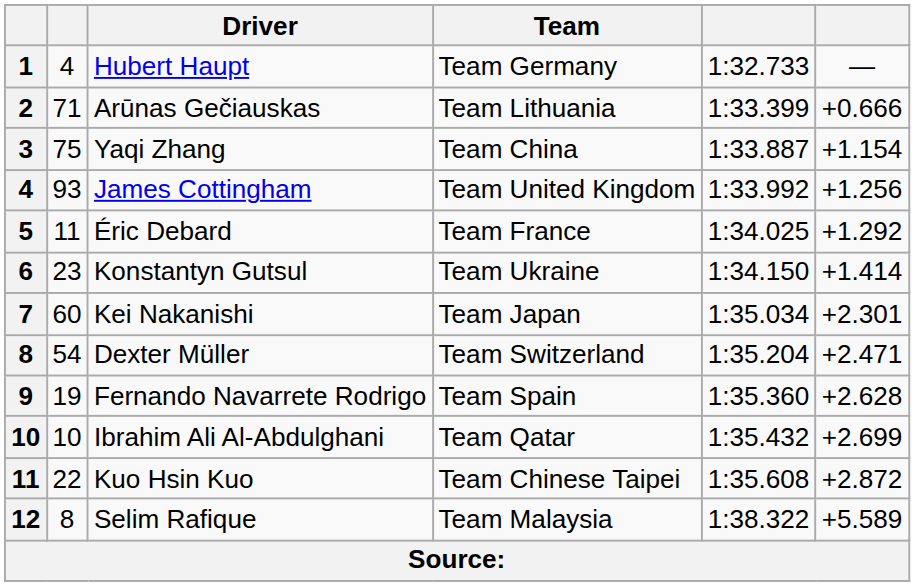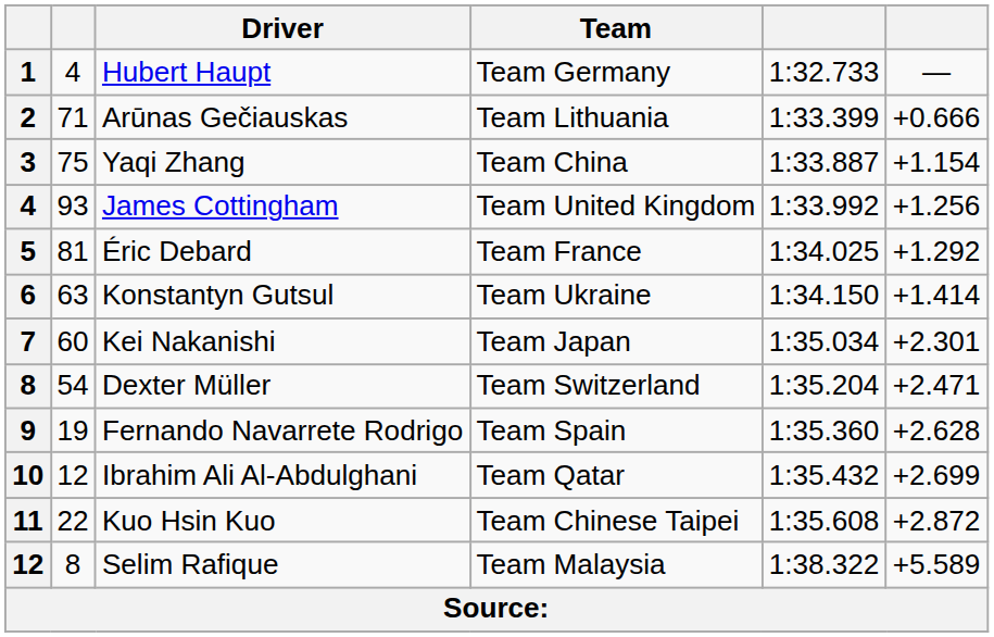 <table class="wikitable" style="font-size:85%;">
 <tr>
 <th scope="col"></th>
 <th scope="col"></th>
 <th scope="col">Driver</th>
 <th scope="col">Team</th>
 <th scope="col"></th>
 <th scope="col"></th>
 </tr>
 <tr>
 <th>1</th>
 <td align="middle">4</td>
 <td><a href='#'>Hubert Haupt</a></td>
 <td> Team Germany</td>
 <td>1:32.733</td>
 <td align="middle">—</td>
 </tr>
 <tr>
 <th>2</th>
 <td align="middle">71</td>
 <td>Arūnas Gečiauskas</td>
 <td> Team Lithuania</td>
 <td>1:33.399</td>
 <td>+0.666</td>
 </tr>
 <tr>
 <th>3</th>
 <td align="middle">75</td>
 <td>Yaqi Zhang</td>
 <td> Team China</td>
 <td>1:33.887</td>
 <td>+1.154</td>
 </tr>
 <tr>
 <th>4</th>
 <td align="middle">93</td>
 <td><a href='#'>James Cottingham</a></td>
 <td> Team United Kingdom</td>
 <td>1:33.992</td>
 <td>+1.256</td>
 </tr>
 <tr>
 <th>5</th>
-<td align="middle">11</td>
+<td align="middle">81</td>
 <td>Éric Debard</td>
 <td> Team France</td>
 <td>1:34.025</td>
 <td>+1.292</td>
 </tr>
 <tr>
 <th>6</th>
-<td align="middle">23</td>
+<td align="middle">63</td>
 <td>Konstantyn Gutsul</td>
 <td> Team Ukraine</td>
 <td>1:34.150</td>
 <td>+1.414</td>
 </tr>
 <tr>
 <th>7</th>
 <td align="middle">60</td>
 <td>Kei Nakanishi</td>
 <td> Team Japan</td>
 <td>1:35.034</td>
 <td>+2.301</td>
 </tr>
 <tr>
 <th>8</th>
 <td align="middle">54</td>
 <td>Dexter Müller</td>
 <td> Team Switzerland</td>
 <td>1:35.204</td>
 <td>+2.471</td>
 </tr>
 <tr>
 <th>9</th>
 <td align="middle">19</td>
 <td>Fernando Navarrete Rodrigo</td>
 <td> Team Spain</td>
 <td>1:35.360</td>
 <td>+2.628</td>
 </tr>
 <tr>
 <th>10</th>
-<td align="middle">10</td>
+<td align="middle">12</td>
 <td>Ibrahim Ali Al-Abdulghani</td>
 <td> Team Qatar</td>
 <td>1:35.432</td>
 <td>+2.699</td>
 </tr>
 <tr>
 <th>11</th>
 <td align="middle">22</td>
 <td>Kuo Hsin Kuo</td>
 <td> Team Chinese Taipei</td>
 <td>1:35.608</td>
 <td>+2.872</td>
 </tr>
 <tr>
 <th>12</th>
 <td align="middle">8</td>
 <td>Selim Rafique</td>
 <td> Team Malaysia</td>
 <td>1:38.322</td>
 <td>+5.589</td>
 </tr>
 <tr>
 <th colspan="6">Source:</th>
 </tr>
 </table>
